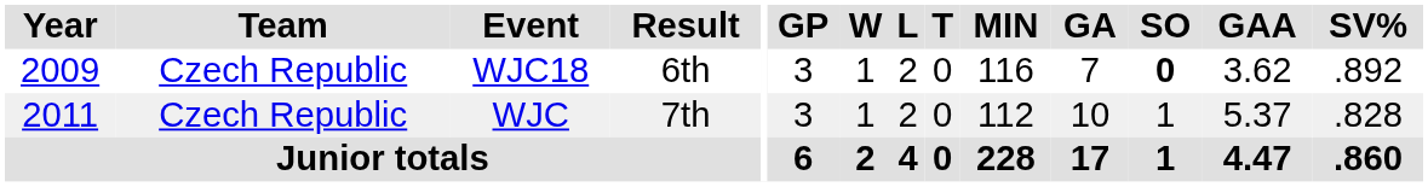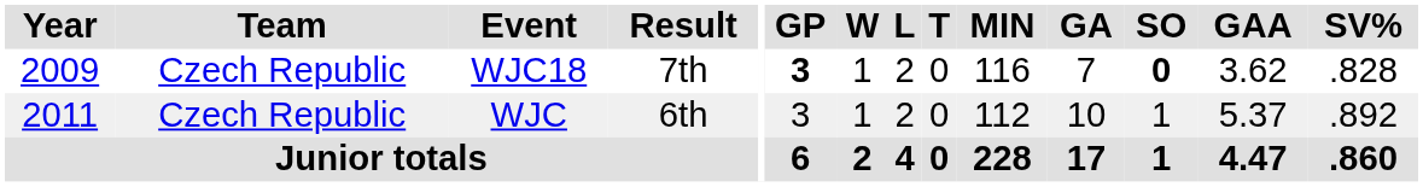 <table border="0" cellpadding="1" cellspacing="0" ID="Table3" style="text-align:center; width:40em">
 <tr ALIGN="center" bgcolor="#e0e0e0">
 <th>Year</th>
 <th>Team</th>
 <th>Event</th>
 <th>Result</th>
 <th rowspan="99" bgcolor="#ffffff"></th>
 <th>GP</th>
 <th>W</th>
 <th>L</th>
 <th>T</th>
 <th>MIN</th>
 <th>GA</th>
 <th>SO</th>
 <th>GAA</th>
 <th>SV%</th>
 </tr>
 <tr ALIGN="center">
 <td><a href='#'>2009</a></td>
 <td><a href='#'>Czech Republic</a></td>
 <td><a href='#'>WJC18</a></td>
-<td>6th</td>
-<td>3</td>
+<td>7th</td>
+<td><strong>3</strong></td>
 <td>1</td>
 <td>2</td>
 <td>0</td>
 <td>116</td>
 <td>7</td>
 <td><strong>0</strong></td>
 <td>3.62</td>
-<td>.892</td>
+<td>.828</td>
 </tr>
 <tr ALIGN="center" bgcolor="#f0f0f0">
 <td><a href='#'>2011</a></td>
 <td><a href='#'>Czech Republic</a></td>
 <td><a href='#'>WJC</a></td>
-<td>7th</td>
+<td>6th</td>
 <td>3</td>
 <td>1</td>
 <td>2</td>
 <td>0</td>
 <td>112</td>
 <td>10</td>
 <td>1</td>
 <td>5.37</td>
-<td>.828</td>
+<td>.892</td>
 </tr>
 <tr ALIGN="center" bgcolor="#e0e0e0">
 <th colspan=4>Junior totals</th>
 <th>6</th>
 <th>2</th>
 <th>4</th>
 <th>0</th>
 <th>228</th>
 <th>17</th>
 <th>1</th>
 <th>4.47</th>
 <th>.860</th>
 </tr>
 </table>
